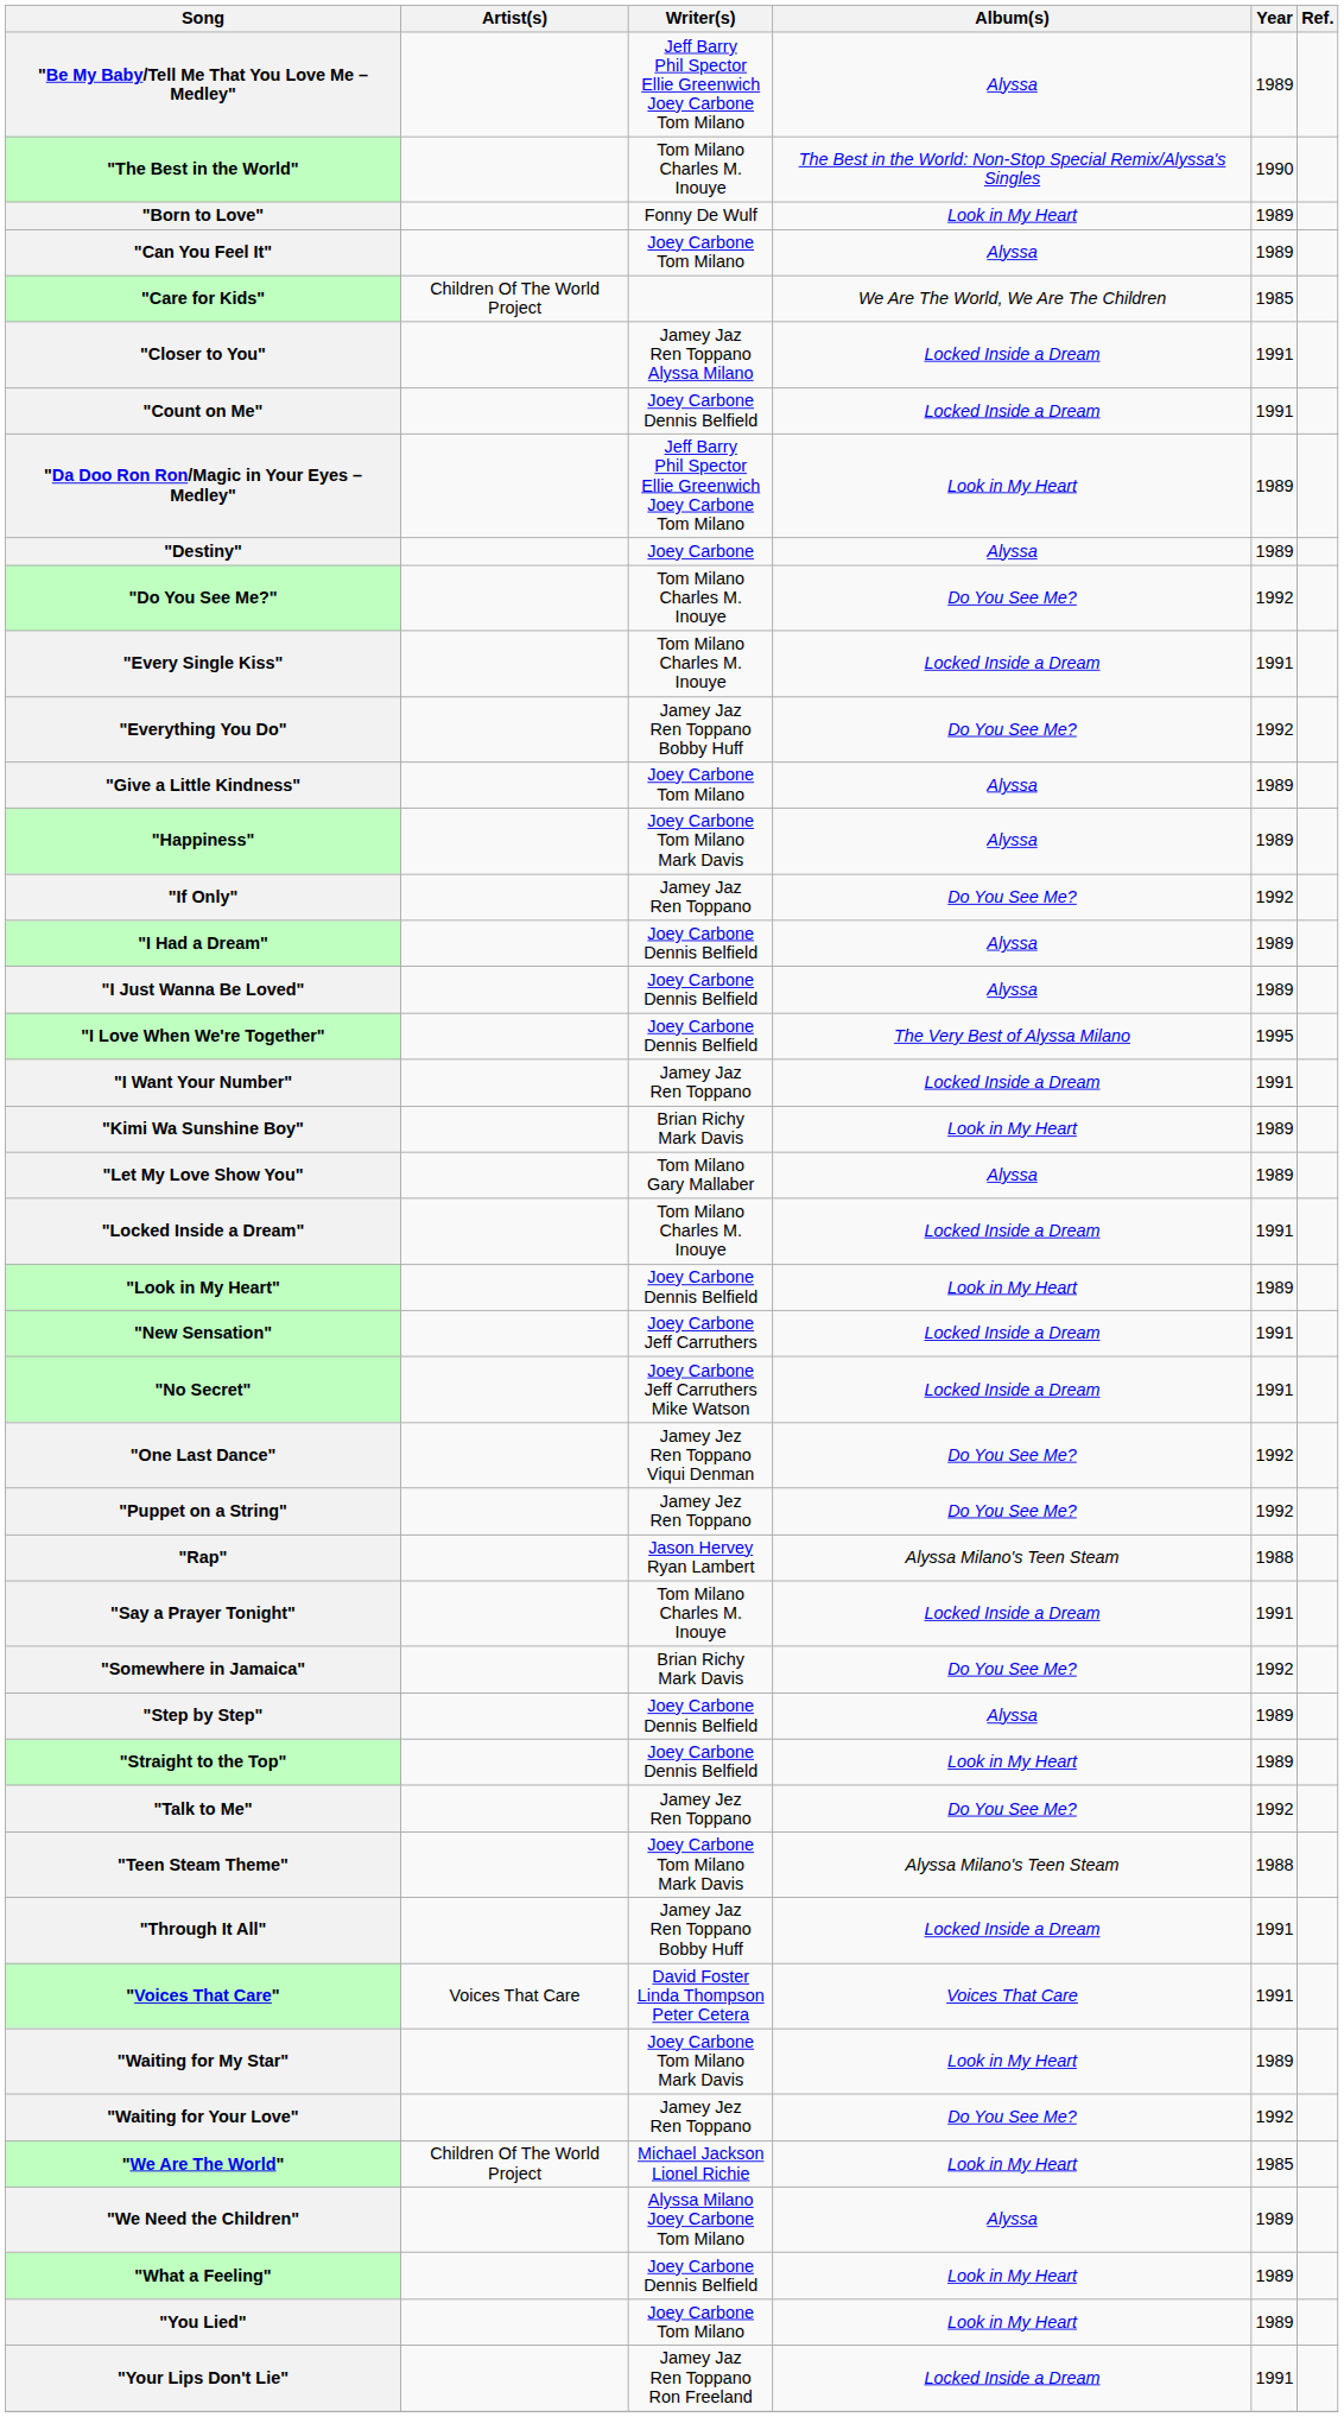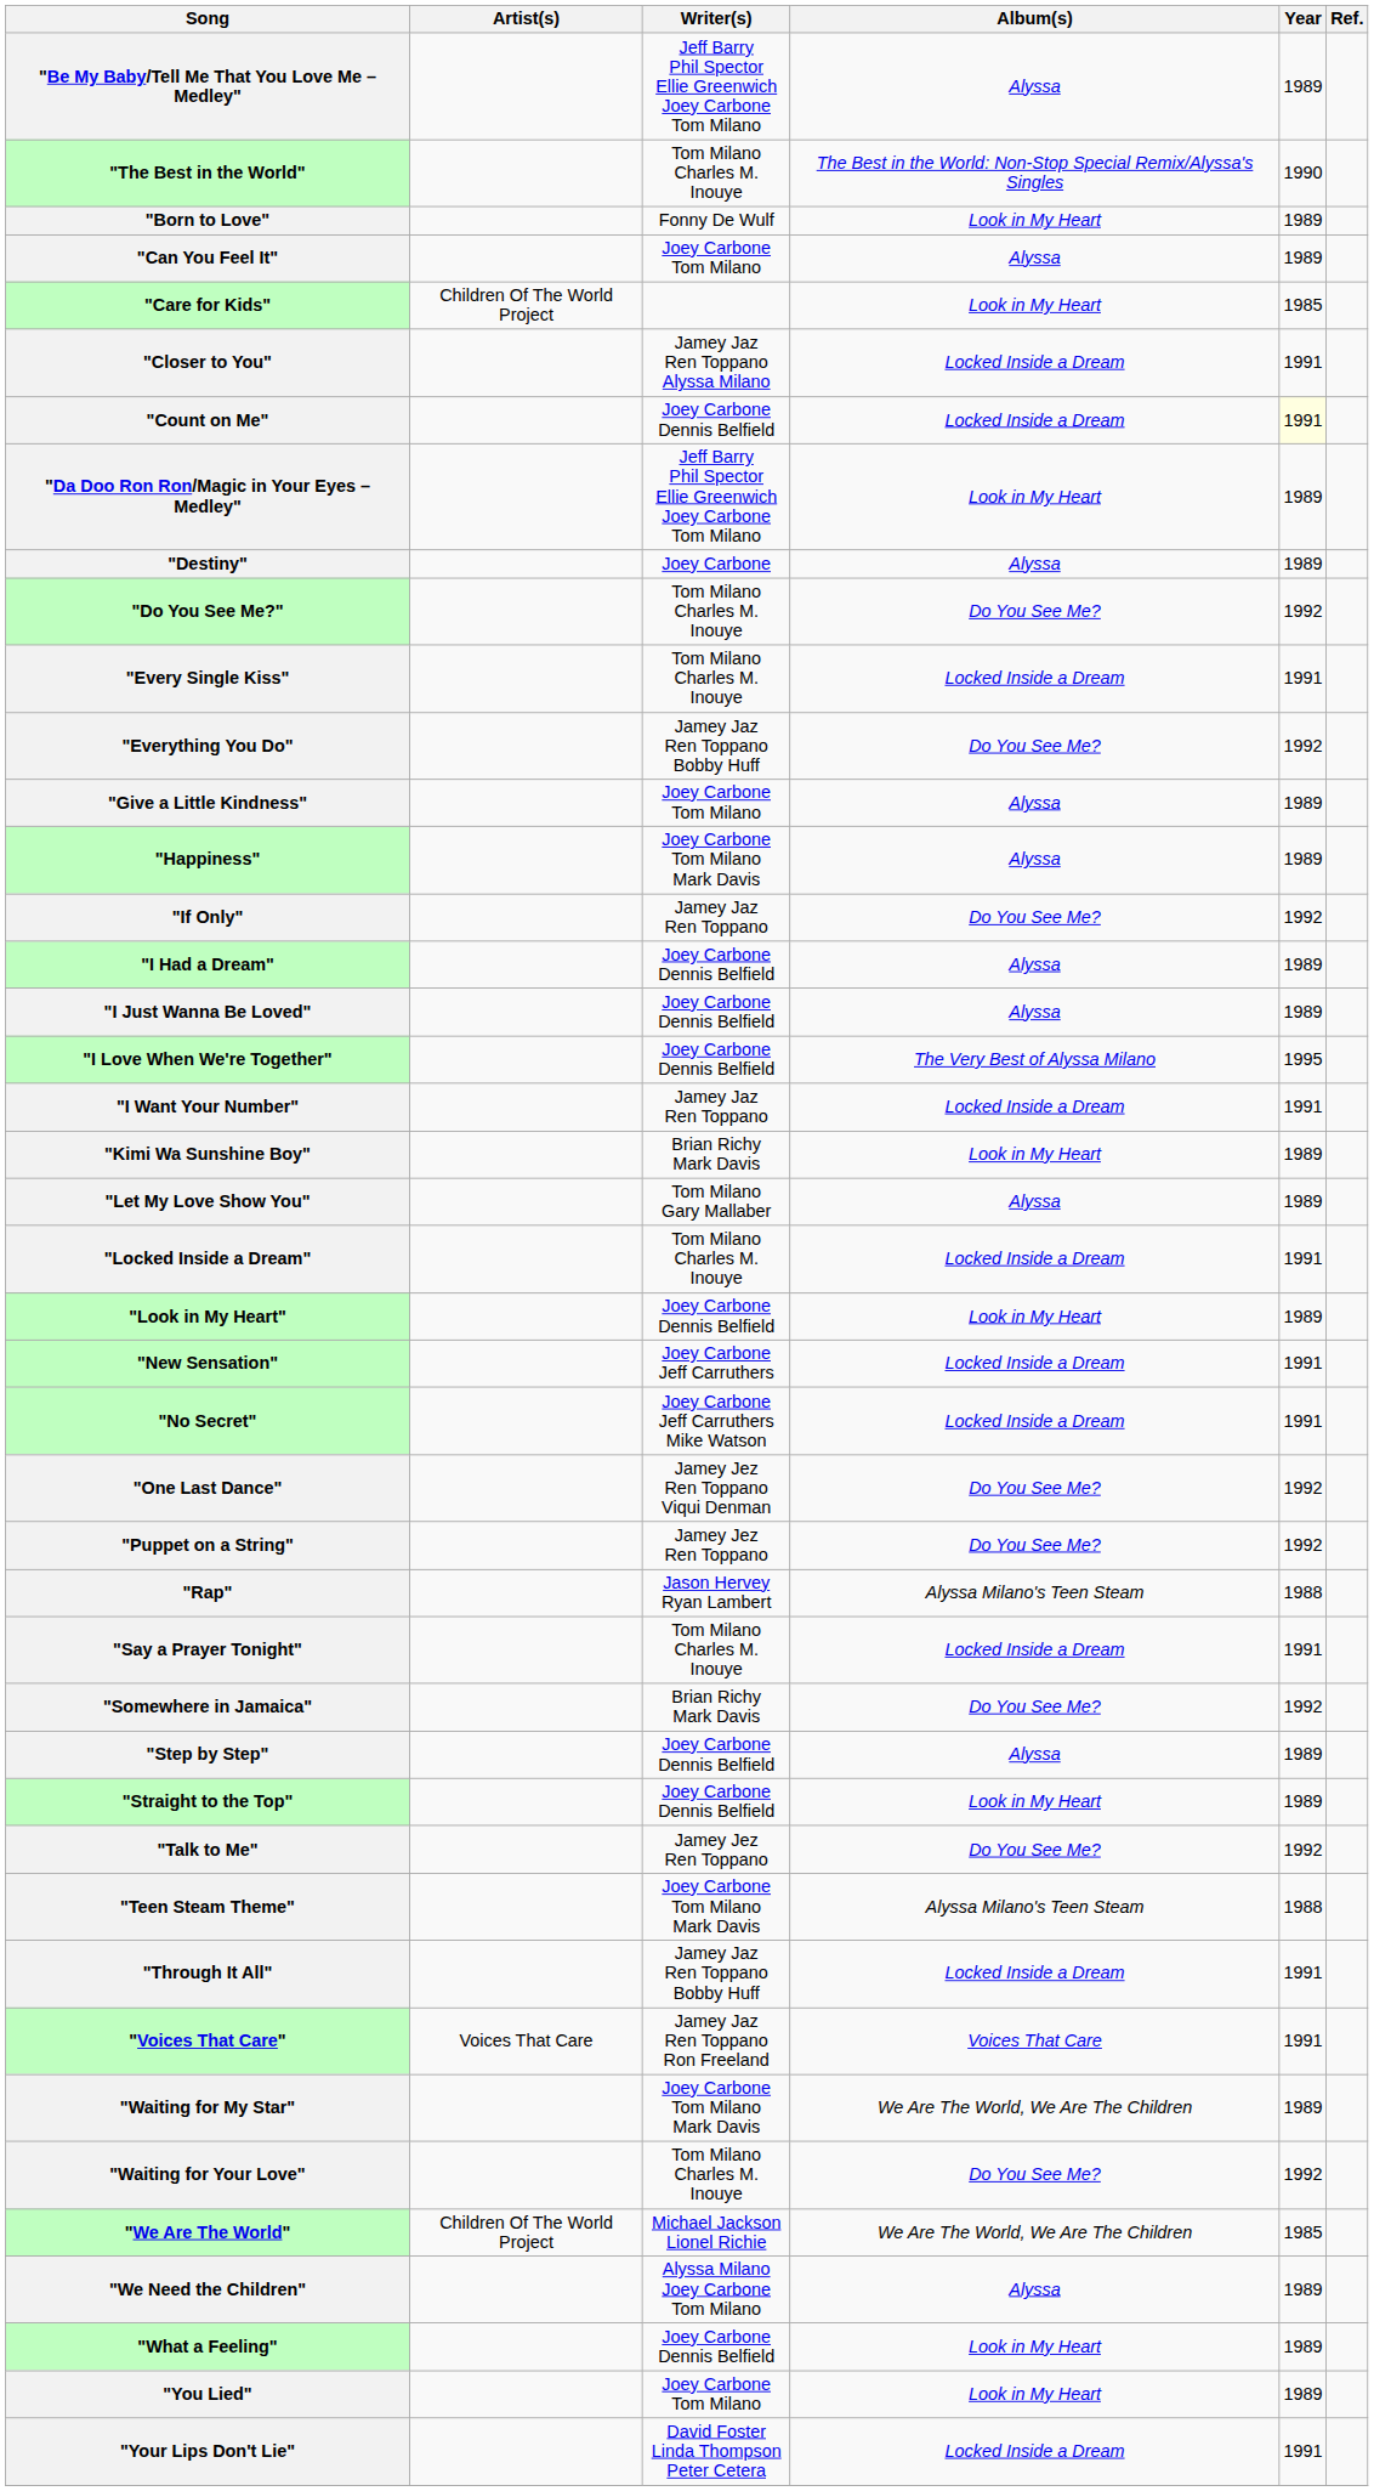 <table class="wikitable sortable plainrowheaders" style="text-align:center;">
 <tr>
 <th>Song</th>
 <th>Artist(s)</th>
 <th class="unsortable">Writer(s)</th>
 <th>Album(s)</th>
 <th>Year</th>
 <th class="unsortable">Ref.</th>
 </tr>
 <tr>
 <th scope="row"> "<a href='#'>Be My Baby</a>/Tell Me That You Love Me – Medley"</th>
 <td></td>
 <td><a href='#'>Jeff Barry</a><br><a href='#'>Phil Spector</a><br><a href='#'>Ellie Greenwich</a><br><a href='#'>Joey Carbone</a><br>Tom Milano</td>
 <td><em><a href='#'>Alyssa</a></em></td>
 <td>1989</td>
 <td></td>
 </tr>
 <tr>
 <th scope="row" style="background-color:#BFFFC0">"The Best in the World"  </th>
 <td></td>
 <td>Tom Milano<br>Charles M. Inouye</td>
 <td><em><a href='#'>The Best in the World: Non-Stop Special Remix/Alyssa's Singles</a></em></td>
 <td>1990</td>
 <td></td>
 </tr>
 <tr>
 <th scope="row">"Born to Love"</th>
 <td></td>
 <td>Fonny De Wulf</td>
 <td><em><a href='#'>Look in My Heart</a></em></td>
 <td>1989</td>
 <td></td>
 </tr>
 <tr>
 <th scope="row"> "Can You Feel It"</th>
 <td></td>
 <td><a href='#'>Joey Carbone</a><br>Tom Milano</td>
 <td><em><a href='#'>Alyssa</a></em></td>
 <td>1989</td>
 <td></td>
 </tr>
 <tr>
 <th scope="row" style="background-color:#BFFFC0">"Care for Kids"  </th>
 <td>Children Of The World Project</td>
 <td></td>
-<td><em>We Are The World, We Are The Children</em></td>
+<td><em><a href='#'>Look in My Heart</a></em></td>
 <td>1985</td>
 <td></td>
 </tr>
 <tr>
 <th scope="row">"Closer to You"</th>
 <td></td>
 <td>Jamey Jaz<br>Ren Toppano<br> <a href='#'>Alyssa Milano</a></td>
 <td><em><a href='#'>Locked Inside a Dream</a></em></td>
 <td>1991</td>
 <td></td>
 </tr>
 <tr>
 <th scope="row">"Count on Me"</th>
 <td></td>
 <td><a href='#'>Joey Carbone</a><br> Dennis Belfield</td>
 <td><em><a href='#'>Locked Inside a Dream</a></em></td>
-<td>1991</td>
+<td style="background: lightyellow;">1991</td>
 <td></td>
 </tr>
 <tr>
 <th scope="row"> "<a href='#'>Da Doo Ron Ron</a>/Magic in Your Eyes – Medley"</th>
 <td></td>
 <td><a href='#'>Jeff Barry</a><br><a href='#'>Phil Spector</a><br><a href='#'>Ellie Greenwich</a><br><a href='#'>Joey Carbone</a><br>Tom Milano</td>
 <td><em><a href='#'>Look in My Heart</a></em></td>
 <td>1989</td>
 <td></td>
 </tr>
 <tr>
 <th scope="row">"Destiny"</th>
 <td></td>
 <td><a href='#'>Joey Carbone</a></td>
 <td><em><a href='#'>Alyssa</a></em></td>
 <td>1989</td>
 <td></td>
 </tr>
 <tr>
 <th scope="row" style="background-color:#BFFFC0">"Do You See Me?"  </th>
 <td></td>
 <td>Tom Milano<br>Charles M. Inouye</td>
 <td><em><a href='#'>Do You See Me?</a></em></td>
 <td>1992</td>
 <td></td>
 </tr>
 <tr>
 <th scope="row"> "Every Single Kiss"</th>
 <td></td>
 <td>Tom Milano<br>Charles M. Inouye</td>
 <td><em><a href='#'>Locked Inside a Dream</a></em></td>
 <td>1991</td>
 <td></td>
 </tr>
 <tr>
 <th scope="row">"Everything You Do"</th>
 <td></td>
 <td>Jamey Jaz<br>Ren Toppano<br> Bobby Huff</td>
 <td><em><a href='#'>Do You See Me?</a></em></td>
 <td>1992</td>
 <td></td>
 </tr>
 <tr>
 <th scope="row"> "Give a Little Kindness"</th>
 <td></td>
 <td><a href='#'>Joey Carbone</a><br>Tom Milano</td>
 <td><em><a href='#'>Alyssa</a></em></td>
 <td>1989</td>
 <td></td>
 </tr>
 <tr>
 <th scope="row" style="background-color:#BFFFC0"> "Happiness"  </th>
 <td></td>
 <td><a href='#'>Joey Carbone</a><br> Tom Milano<br> Mark Davis</td>
 <td><em><a href='#'>Alyssa</a></em></td>
 <td>1989</td>
 <td></td>
 </tr>
 <tr>
 <th scope="row"> "If Only"</th>
 <td></td>
 <td>Jamey Jaz<br>Ren Toppano</td>
 <td><em><a href='#'>Do You See Me?</a></em></td>
 <td>1992</td>
 <td></td>
 </tr>
 <tr>
 <th scope="row" style="background-color:#BFFFC0">"I Had a Dream"  </th>
 <td></td>
 <td><a href='#'>Joey Carbone</a><br> Dennis Belfield</td>
 <td><em><a href='#'>Alyssa</a></em></td>
 <td>1989</td>
 <td></td>
 </tr>
 <tr>
 <th scope="row">"I Just Wanna Be Loved"</th>
 <td></td>
 <td><a href='#'>Joey Carbone</a><br> Dennis Belfield</td>
 <td><em><a href='#'>Alyssa</a></em></td>
 <td>1989</td>
 <td></td>
 </tr>
 <tr>
 <th scope="row" style="background-color:#BFFFC0">"I Love When We're Together" </th>
 <td></td>
 <td><a href='#'>Joey Carbone</a><br> Dennis Belfield</td>
 <td><em><a href='#'>The Very Best of Alyssa Milano</a></em></td>
 <td>1995</td>
 <td></td>
 </tr>
 <tr>
 <th scope="row">"I Want Your Number"</th>
 <td></td>
 <td>Jamey Jaz<br>Ren Toppano</td>
 <td><em><a href='#'>Locked Inside a Dream</a></em></td>
 <td>1991</td>
 <td></td>
 </tr>
 <tr>
 <th scope="row"> "Kimi Wa Sunshine Boy"</th>
 <td></td>
 <td>Brian Richy<br>Mark Davis</td>
 <td><em><a href='#'>Look in My Heart</a></em></td>
 <td>1989</td>
 <td></td>
 </tr>
 <tr>
 <th scope="row"> "Let My Love Show You"</th>
 <td></td>
 <td>Tom Milano<br>Gary Mallaber</td>
 <td><em><a href='#'>Alyssa</a></em></td>
 <td>1989</td>
 <td></td>
 </tr>
 <tr>
 <th scope="row">"Locked Inside a Dream"</th>
 <td></td>
 <td>Tom Milano<br> Charles M. Inouye</td>
 <td><em><a href='#'>Locked Inside a Dream</a></em></td>
 <td>1991</td>
 <td></td>
 </tr>
 <tr>
 <th scope="row" style="background-color:#BFFFC0">"Look in My Heart"  </th>
 <td></td>
 <td><a href='#'>Joey Carbone</a><br>Dennis Belfield</td>
 <td><em><a href='#'>Look in My Heart</a></em></td>
 <td>1989</td>
 <td></td>
 </tr>
 <tr>
 <th scope="row" style="background-color:#BFFFC0"> "New Sensation"  </th>
 <td></td>
 <td><a href='#'>Joey Carbone</a><br> Jeff Carruthers</td>
 <td><em><a href='#'>Locked Inside a Dream</a></em></td>
 <td>1991</td>
 <td></td>
 </tr>
 <tr>
 <th scope="row" style="background-color:#BFFFC0">"No Secret"  </th>
 <td></td>
 <td><a href='#'>Joey Carbone</a><br>Jeff Carruthers<br>Mike Watson</td>
 <td><em><a href='#'>Locked Inside a Dream</a></em></td>
 <td>1991</td>
 <td></td>
 </tr>
 <tr>
 <th scope="row"> "One Last Dance"</th>
 <td></td>
 <td>Jamey Jez<br>Ren Toppano<br>Viqui Denman</td>
 <td><em><a href='#'>Do You See Me?</a></em></td>
 <td>1992</td>
 <td></td>
 </tr>
 <tr>
 <th scope="row"> "Puppet on a String"</th>
 <td></td>
 <td>Jamey Jez<br>Ren Toppano</td>
 <td><em><a href='#'>Do You See Me?</a></em></td>
 <td>1992</td>
 <td></td>
 </tr>
 <tr>
 <th scope="row"> "Rap"</th>
 <td></td>
 <td><a href='#'>Jason Hervey</a><br>Ryan Lambert</td>
 <td><em>Alyssa Milano's Teen Steam</em></td>
 <td>1988</td>
 <td></td>
 </tr>
 <tr>
 <th scope="row"> "Say a Prayer Tonight"</th>
 <td></td>
 <td>Tom Milano<br> Charles M. Inouye</td>
 <td><em><a href='#'>Locked Inside a Dream</a></em></td>
 <td>1991</td>
 <td></td>
 </tr>
 <tr>
 <th scope="row">"Somewhere in Jamaica"</th>
 <td></td>
 <td>Brian Richy<br>Mark Davis</td>
 <td><em><a href='#'>Do You See Me?</a></em></td>
 <td>1992</td>
 <td></td>
 </tr>
 <tr>
 <th scope="row">"Step by Step"</th>
 <td></td>
 <td><a href='#'>Joey Carbone</a><br> Dennis Belfield</td>
 <td><em><a href='#'>Alyssa</a></em></td>
 <td>1989</td>
 <td></td>
 </tr>
 <tr>
 <th scope="row" style="background-color:#BFFFC0">"Straight to the Top"  </th>
 <td></td>
 <td><a href='#'>Joey Carbone</a><br>Dennis Belfield</td>
 <td><em><a href='#'>Look in My Heart</a></em></td>
 <td>1989</td>
 <td></td>
 </tr>
 <tr>
 <th scope="row"> "Talk to Me"</th>
 <td></td>
 <td>Jamey Jez<br>Ren Toppano</td>
 <td><em><a href='#'>Do You See Me?</a></em></td>
 <td>1992</td>
 <td></td>
 </tr>
 <tr>
 <th scope="row">"Teen Steam Theme"</th>
 <td></td>
 <td><a href='#'>Joey Carbone</a><br>Tom Milano<br>Mark Davis</td>
 <td><em>Alyssa Milano's Teen Steam</em></td>
 <td>1988</td>
 <td></td>
 </tr>
 <tr>
 <th scope="row">"Through It All"</th>
 <td></td>
 <td>Jamey Jaz<br>Ren Toppano<br> Bobby Huff</td>
 <td><em><a href='#'>Locked Inside a Dream</a></em></td>
 <td>1991</td>
 <td></td>
 </tr>
 <tr>
 <th scope="row" style="background-color:#BFFFC0"> "<a href='#'>Voices That Care</a>" </th>
 <td>Voices That Care</td>
-<td><a href='#'>David Foster</a><br><a href='#'>Linda Thompson</a><br><a href='#'>Peter Cetera</a></td>
+<td>Jamey Jaz<br>Ren Toppano<br> Ron Freeland</td>
 <td><em><a href='#'>Voices That Care</a></em></td>
 <td>1991</td>
 <td></td>
 </tr>
 <tr>
 <th scope="row"> "Waiting for My Star"</th>
 <td></td>
 <td><a href='#'>Joey Carbone</a><br>Tom Milano<br>Mark Davis</td>
-<td><em><a href='#'>Look in My Heart</a></em></td>
+<td><em>We Are The World, We Are The Children</em></td>
 <td>1989</td>
 <td></td>
 </tr>
 <tr>
 <th scope="row">"Waiting for Your Love"</th>
 <td></td>
-<td>Jamey Jez<br>Ren Toppano</td>
+<td>Tom Milano<br>Charles M. Inouye</td>
 <td><em><a href='#'>Do You See Me?</a></em></td>
 <td>1992</td>
 <td></td>
 </tr>
 <tr>
 <th scope="row" style="background-color:#BFFFC0">"<a href='#'>We Are The World</a>" </th>
 <td>Children Of The World Project</td>
 <td><a href='#'>Michael Jackson</a><br><a href='#'>Lionel Richie</a></td>
-<td><em><a href='#'>Look in My Heart</a></em></td>
+<td><em>We Are The World, We Are The Children</em></td>
 <td>1985</td>
 <td></td>
 </tr>
 <tr>
 <th scope="row">"We Need the Children"</th>
 <td></td>
 <td><a href='#'>Alyssa Milano</a><br>  <a href='#'>Joey Carbone</a><br> Tom Milano</td>
 <td><em><a href='#'>Alyssa</a></em></td>
 <td>1989</td>
 <td></td>
 </tr>
 <tr>
 <th scope="row" style="background-color:#BFFFC0">"What a Feeling"  </th>
 <td></td>
 <td><a href='#'>Joey Carbone</a><br>Dennis Belfield</td>
 <td><em><a href='#'>Look in My Heart</a></em></td>
 <td>1989</td>
 <td></td>
 </tr>
 <tr>
 <th scope="row"> "You Lied"</th>
 <td></td>
 <td><a href='#'>Joey Carbone</a><br>Tom Milano</td>
 <td><em><a href='#'>Look in My Heart</a></em></td>
 <td>1989</td>
 <td></td>
 </tr>
 <tr>
 <th scope="row">"Your Lips Don't Lie"</th>
 <td></td>
-<td>Jamey Jaz<br>Ren Toppano<br> Ron Freeland</td>
+<td><a href='#'>David Foster</a><br><a href='#'>Linda Thompson</a><br><a href='#'>Peter Cetera</a></td>
 <td><em><a href='#'>Locked Inside a Dream</a></em></td>
 <td>1991</td>
 <td></td>
 </tr>
 <tr>
 </tr>
 </table>
